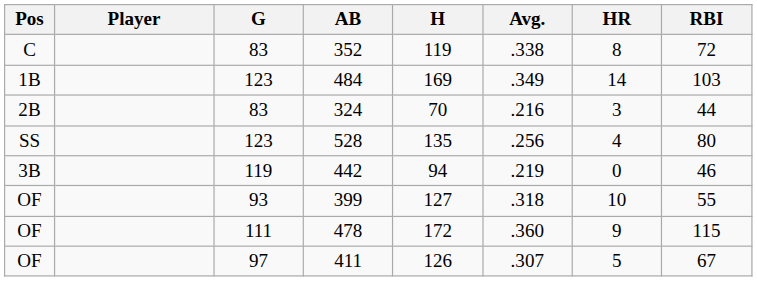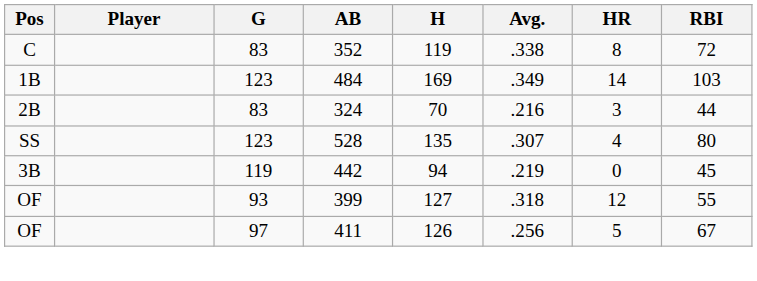 <table class="wikitable sortable">
 <tr>
 <th bgcolor="#DDDDFF" width="5%">Pos</th>
 <th bgcolor="#DDDDFF" width="16%">Player</th>
 <th bgcolor="#DDDDFF" width="9%">G</th>
 <th bgcolor="#DDDDFF" width="9%">AB</th>
 <th bgcolor="#DDDDFF" width="9%">H</th>
 <th bgcolor="#DDDDFF" width="9%">Avg.</th>
 <th bgcolor="#DDDDFF" width="9%">HR</th>
 <th bgcolor="#DDDDFF" width="9%">RBI</th>
 </tr>
 <tr align="center">
 <td>C</td>
 <td></td>
 <td>83</td>
 <td>352</td>
 <td>119</td>
 <td>.338</td>
 <td>8</td>
 <td>72</td>
 </tr>
 <tr align="center">
 <td>1B</td>
 <td></td>
 <td>123</td>
 <td>484</td>
 <td>169</td>
 <td>.349</td>
 <td>14</td>
 <td>103</td>
 </tr>
 <tr align="center">
 <td>2B</td>
 <td></td>
 <td>83</td>
 <td>324</td>
 <td>70</td>
 <td>.216</td>
 <td>3</td>
 <td>44</td>
 </tr>
 <tr align="center">
 <td>SS</td>
 <td></td>
 <td>123</td>
 <td>528</td>
 <td>135</td>
-<td>.256</td>
+<td>.307</td>
 <td>4</td>
 <td>80</td>
 </tr>
 <tr align="center">
 <td>3B</td>
 <td></td>
 <td>119</td>
 <td>442</td>
 <td>94</td>
 <td>.219</td>
 <td>0</td>
-<td>46</td>
+<td>45</td>
 </tr>
 <tr align="center">
 <td>OF</td>
 <td></td>
 <td>93</td>
 <td>399</td>
 <td>127</td>
 <td>.318</td>
-<td>10</td>
+<td>12</td>
 <td>55</td>
-</tr>
-<tr align="center">
-<td>OF</td>
-<td></td>
-<td>111</td>
-<td>478</td>
-<td>172</td>
-<td>.360</td>
-<td>9</td>
-<td>115</td>
 </tr>
 <tr align="center">
 <td>OF</td>
 <td></td>
 <td>97</td>
 <td>411</td>
 <td>126</td>
-<td>.307</td>
+<td>.256</td>
 <td>5</td>
 <td>67</td>
 </tr>
 </table>
